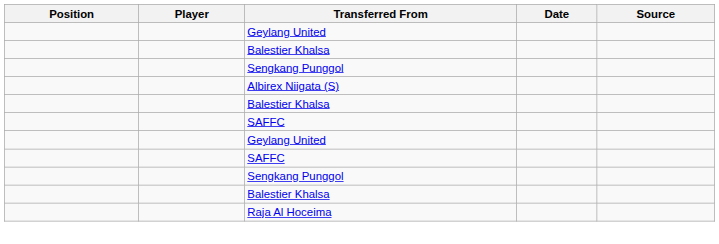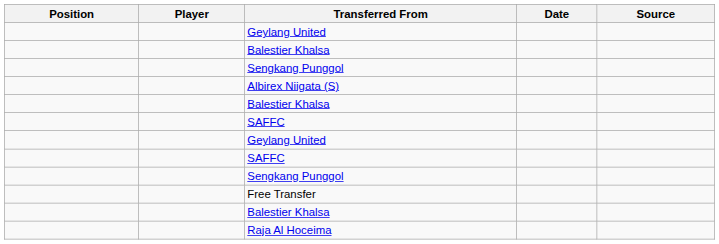 <table class="wikitable sortable" style="width:75%; text-align:center; font-size:95%; text-align:left;">
 <tr>
 <th><strong>Position</strong></th>
 <th><strong>Player</strong></th>
 <th><strong>Transferred From</strong></th>
 <th><strong>Date</strong></th>
 <th><strong>Source</strong></th>
 </tr>
 <tr>
 <td></td>
 <td></td>
 <td> <a href='#'>Geylang United</a></td>
 <td></td>
 <td></td>
 </tr>
 <tr>
 <td></td>
 <td></td>
 <td> <a href='#'>Balestier Khalsa</a></td>
 <td></td>
 <td></td>
 </tr>
 <tr>
 <td></td>
 <td></td>
 <td> <a href='#'>Sengkang Punggol</a></td>
 <td></td>
 <td></td>
 </tr>
 <tr>
 <td></td>
 <td></td>
 <td> <a href='#'>Albirex Niigata (S)</a></td>
 <td></td>
 <td></td>
 </tr>
 <tr>
 <td></td>
 <td></td>
 <td> <a href='#'>Balestier Khalsa</a></td>
 <td></td>
 <td></td>
 </tr>
 <tr>
 <td></td>
 <td></td>
 <td> <a href='#'>SAFFC</a></td>
 <td></td>
 <td></td>
 </tr>
 <tr>
 <td></td>
 <td></td>
 <td> <a href='#'>Geylang United</a></td>
 <td></td>
 <td></td>
 </tr>
 <tr>
 <td></td>
 <td></td>
 <td> <a href='#'>SAFFC</a></td>
 <td></td>
 <td></td>
 </tr>
 <tr>
 <td></td>
 <td></td>
 <td> <a href='#'>Sengkang Punggol</a></td>
 <td></td>
 <td></td>
 </tr>
 <tr>
 <td></td>
 <td></td>
+<td>Free Transfer</td>
+<td></td>
+<td></td>
+</tr>
+<tr>
+<td></td>
+<td></td>
 <td> <a href='#'>Balestier Khalsa</a></td>
 <td></td>
 <td></td>
 </tr>
 <tr>
 <td></td>
 <td></td>
 <td> <a href='#'>Raja Al Hoceima</a></td>
 <td></td>
 <td></td>
 </tr>
 </table>
